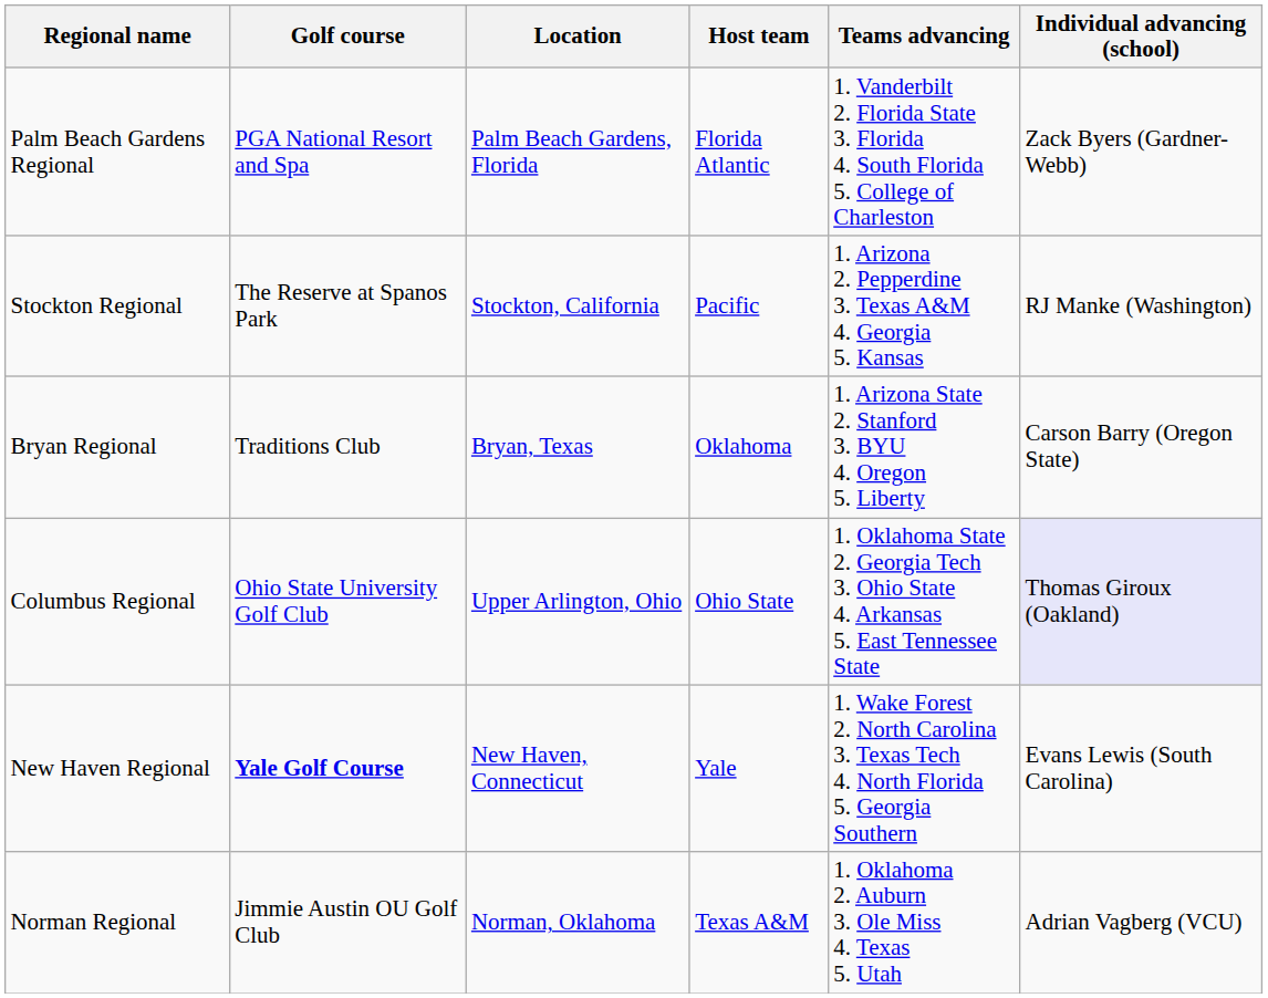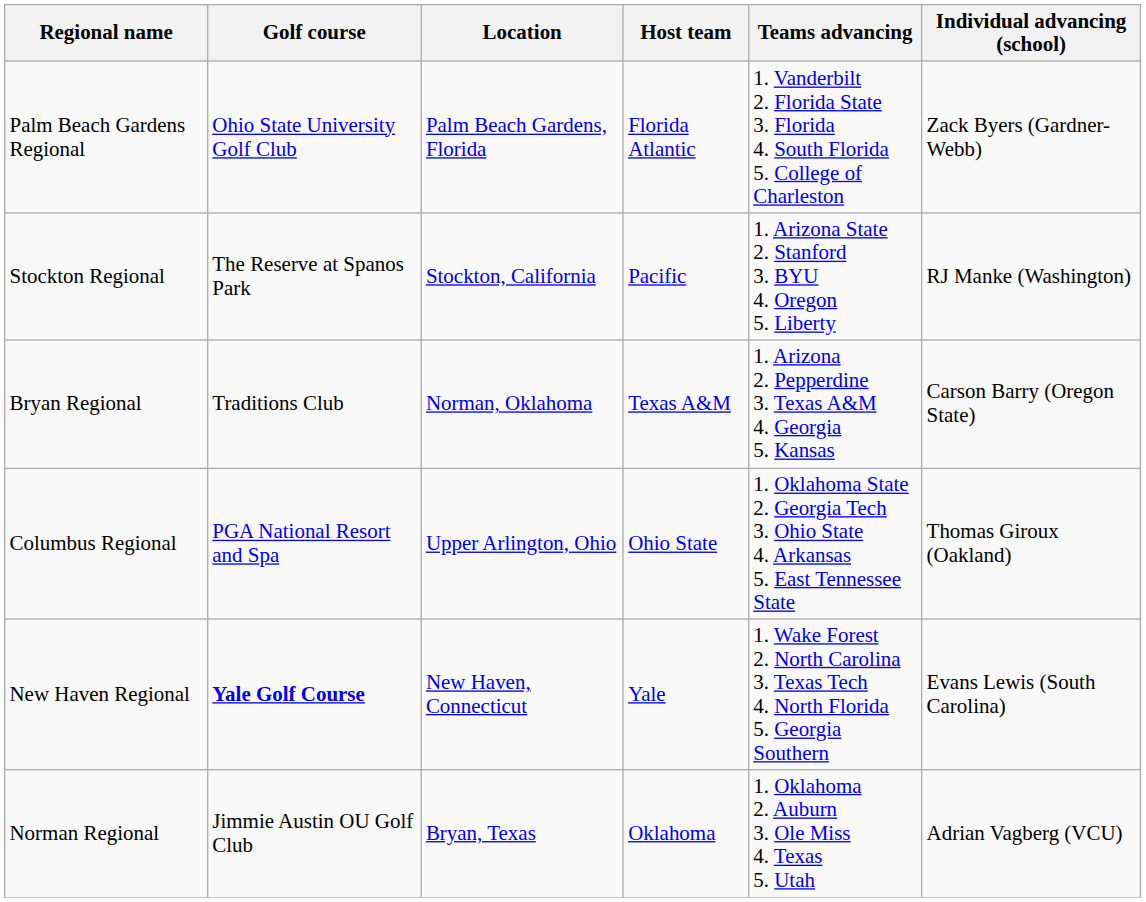 <table class="wikitable">
 <tr>
 <th>Regional name</th>
 <th>Golf course</th>
 <th>Location</th>
 <th>Host team</th>
 <th>Teams advancing</th>
 <th>Individual advancing (school)</th>
 </tr>
 <tr>
 <td>Palm Beach Gardens Regional</td>
-<td><a href='#'>PGA National Resort and Spa</a></td>
+<td><a href='#'>Ohio State University Golf Club</a></td>
 <td><a href='#'>Palm Beach Gardens, Florida</a></td>
 <td><a href='#'>Florida Atlantic</a></td>
 <td>1. <a href='#'>Vanderbilt</a><br>2. <a href='#'>Florida State</a><br>3. <a href='#'>Florida</a><br>4. <a href='#'>South Florida</a><br>5. <a href='#'>College of Charleston</a></td>
 <td>Zack Byers (Gardner-Webb)</td>
 </tr>
 <tr>
 <td>Stockton Regional</td>
 <td>The Reserve at Spanos Park</td>
 <td><a href='#'>Stockton, California</a></td>
 <td><a href='#'>Pacific</a></td>
-<td>1. <a href='#'>Arizona</a><br>2. <a href='#'>Pepperdine</a><br>3. <a href='#'>Texas A&M</a><br>4. <a href='#'>Georgia</a><br>5. <a href='#'>Kansas</a></td>
+<td>1. <a href='#'>Arizona State</a><br>2. <a href='#'>Stanford</a><br>3. <a href='#'>BYU</a><br>4. <a href='#'>Oregon</a><br>5. <a href='#'>Liberty</a></td>
 <td>RJ Manke (Washington)</td>
 </tr>
 <tr>
 <td>Bryan Regional</td>
 <td>Traditions Club</td>
-<td><a href='#'>Bryan, Texas</a></td>
-<td><a href='#'>Oklahoma</a></td>
-<td>1. <a href='#'>Arizona State</a><br>2. <a href='#'>Stanford</a><br>3. <a href='#'>BYU</a><br>4. <a href='#'>Oregon</a><br>5. <a href='#'>Liberty</a></td>
+<td><a href='#'>Norman, Oklahoma</a></td>
+<td><a href='#'>Texas A&M</a></td>
+<td>1. <a href='#'>Arizona</a><br>2. <a href='#'>Pepperdine</a><br>3. <a href='#'>Texas A&M</a><br>4. <a href='#'>Georgia</a><br>5. <a href='#'>Kansas</a></td>
 <td>Carson Barry (Oregon State)</td>
 </tr>
 <tr>
 <td>Columbus Regional</td>
-<td><a href='#'>Ohio State University Golf Club</a></td>
+<td><a href='#'>PGA National Resort and Spa</a></td>
 <td><a href='#'>Upper Arlington, Ohio</a></td>
 <td><a href='#'>Ohio State</a></td>
 <td>1. <a href='#'>Oklahoma State</a><br>2. <a href='#'>Georgia Tech</a><br>3. <a href='#'>Ohio State</a><br>4. <a href='#'>Arkansas</a><br>5. <a href='#'>East Tennessee State</a></td>
-<td style="background: lavender;">Thomas Giroux (Oakland)</td>
+<td>Thomas Giroux (Oakland)</td>
 </tr>
 <tr>
 <td>New Haven Regional</td>
 <td><strong><a href='#'>Yale Golf Course</a></strong></td>
 <td><a href='#'>New Haven, Connecticut</a></td>
 <td><a href='#'>Yale</a></td>
 <td>1. <a href='#'>Wake Forest</a><br>2. <a href='#'>North Carolina</a><br>3. <a href='#'>Texas Tech</a><br>4. <a href='#'>North Florida</a><br>5. <a href='#'>Georgia Southern</a></td>
 <td>Evans Lewis (South Carolina)</td>
 </tr>
 <tr>
 <td>Norman Regional</td>
 <td>Jimmie Austin OU Golf Club</td>
-<td><a href='#'>Norman, Oklahoma</a></td>
-<td><a href='#'>Texas A&M</a></td>
+<td><a href='#'>Bryan, Texas</a></td>
+<td><a href='#'>Oklahoma</a></td>
 <td>1. <a href='#'>Oklahoma</a><br>2. <a href='#'>Auburn</a><br>3. <a href='#'>Ole Miss</a><br>4. <a href='#'>Texas</a><br>5. <a href='#'>Utah</a></td>
 <td>Adrian Vagberg (VCU)</td>
 </tr>
 </table>
